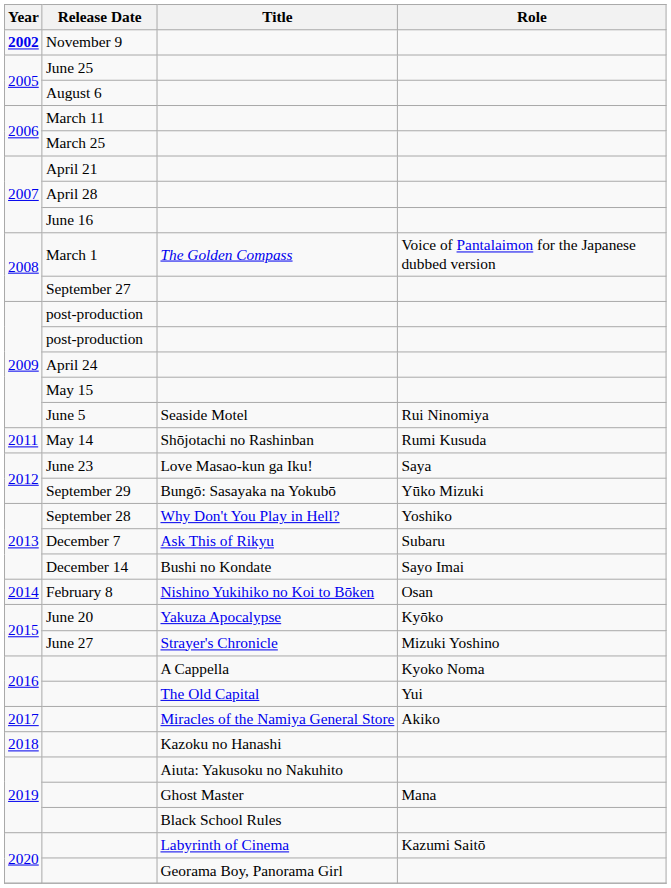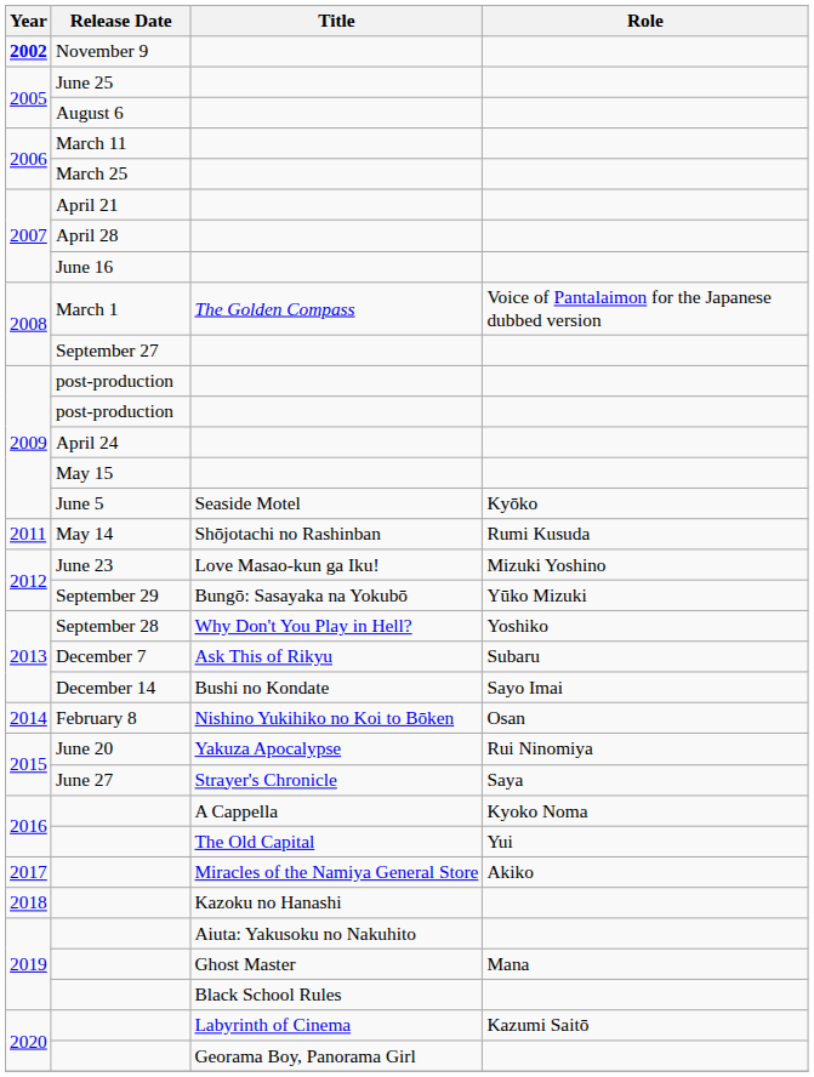 <table class="wikitable" style="font-size: 95%;">
 <tr>
 <th nowrap>Year</th>
 <th style="width:7em;">Release Date</th>
 <th>Title</th>
 <th style="width:17em;">Role</th>
 </tr>
 <tr>
 <td rowspan="1"><strong><a href='#'>2002</a></strong></td>
 <td>November 9</td>
 <td></td>
 <td></td>
 </tr>
 <tr>
 <td rowspan="2"><a href='#'>2005</a></td>
 <td>June 25</td>
 <td></td>
 <td></td>
 </tr>
 <tr>
 <td>August 6</td>
 <td></td>
 <td></td>
 </tr>
 <tr>
 <td rowspan="2"><a href='#'>2006</a></td>
 <td>March 11</td>
 <td></td>
 <td></td>
 </tr>
 <tr>
 <td>March 25</td>
 <td></td>
 <td></td>
 </tr>
 <tr>
 <td rowspan="3"><a href='#'>2007</a></td>
 <td>April 21</td>
 <td></td>
 <td></td>
 </tr>
 <tr>
 <td>April 28</td>
 <td></td>
 <td></td>
 </tr>
 <tr>
 <td>June 16</td>
 <td></td>
 <td></td>
 </tr>
 <tr>
 <td rowspan="2"><a href='#'>2008</a></td>
 <td>March 1</td>
 <td><em><a href='#'>The Golden Compass</a></em></td>
 <td>Voice of <a href='#'>Pantalaimon</a> for the Japanese dubbed version</td>
 </tr>
 <tr>
 <td>September 27</td>
 <td></td>
 <td></td>
 </tr>
 <tr>
 <td rowspan="5"><a href='#'>2009</a></td>
 <td>post-production</td>
 <td></td>
 <td></td>
 </tr>
 <tr>
 <td>post-production</td>
 <td></td>
 <td></td>
 </tr>
 <tr>
 <td>April 24</td>
 <td></td>
 <td></td>
 </tr>
 <tr>
 <td>May 15</td>
 <td><em></td>
 <td></td>
 </tr>
 <tr>
 <td>June 5</td>
 <td></em>Seaside Motel<em></td>
-<td>Rui Ninomiya</td>
+<td>Kyōko</td>
 </tr>
 <tr>
 <td><a href='#'>2011</a></td>
 <td>May 14</td>
 <td></em>Shōjotachi no Rashinban<em></td>
 <td>Rumi Kusuda</td>
 </tr>
 <tr>
 <td rowspan="2"><a href='#'>2012</a></td>
 <td>June 23</td>
 <td></em>Love Masao-kun ga Iku!<em></td>
-<td>Saya</td>
+<td>Mizuki Yoshino</td>
 </tr>
 <tr>
 <td>September 29</td>
 <td></em>Bungō: Sasayaka na Yokubō<em></td>
 <td>Yūko Mizuki</td>
 </tr>
 <tr>
 <td rowspan="3"><a href='#'>2013</a></td>
 <td>September 28</td>
 <td></em><a href='#'>Why Don't You Play in Hell?</a><em></td>
 <td>Yoshiko</td>
 </tr>
 <tr>
 <td>December 7</td>
 <td></em><a href='#'>Ask This of Rikyu</a><em></td>
 <td>Subaru</td>
 </tr>
 <tr>
 <td>December 14</td>
 <td></em>Bushi no Kondate<em></td>
 <td>Sayo Imai</td>
 </tr>
 <tr>
 <td><a href='#'>2014</a></td>
 <td>February 8</td>
 <td></em><a href='#'>Nishino Yukihiko no Koi to Bōken</a><em></td>
 <td>Osan</td>
 </tr>
 <tr>
 <td rowspan="2"><a href='#'>2015</a></td>
 <td>June 20</td>
 <td></em><a href='#'>Yakuza Apocalypse</a><em></td>
-<td>Kyōko</td>
+<td>Rui Ninomiya</td>
 </tr>
 <tr>
 <td>June 27</td>
 <td></em><a href='#'>Strayer's Chronicle</a><em></td>
-<td>Mizuki Yoshino</td>
+<td>Saya</td>
 </tr>
 <tr>
 <td rowspan="2"><a href='#'>2016</a></td>
 <td></td>
 <td></em>A Cappella<em></td>
 <td>Kyoko Noma</td>
 </tr>
 <tr>
 <td></td>
 <td></em><a href='#'>The Old Capital</a><em></td>
 <td>Yui</td>
 </tr>
 <tr>
 <td rowspan="1"><a href='#'>2017</a></td>
 <td></td>
 <td></em><a href='#'>Miracles of the Namiya General Store</a><em></td>
 <td>Akiko</td>
 </tr>
 <tr>
 <td rowspan="1"><a href='#'>2018</a></td>
 <td></td>
 <td></em>Kazoku no Hanashi<em></td>
 <td></td>
 </tr>
 <tr>
 <td rowspan="3"><a href='#'>2019</a></td>
 <td></td>
 <td></em>Aiuta: Yakusoku no Nakuhito<em></td>
 <td></td>
 </tr>
 <tr>
 <td></td>
 <td></em>Ghost Master<em></td>
 <td>Mana</td>
 </tr>
 <tr>
 <td></td>
 <td></em>Black School Rules<em></td>
 <td></td>
 </tr>
 <tr>
 <td rowspan="2"><a href='#'>2020</a></td>
 <td></td>
 <td></em><a href='#'>Labyrinth of Cinema</a><em></td>
 <td>Kazumi Saitō</td>
 </tr>
 <tr>
 <td></td>
 <td></em>Georama Boy, Panorama Girl<em></td>
 <td></td>
 </tr>
 <tr>
 </tr>
 </table>
